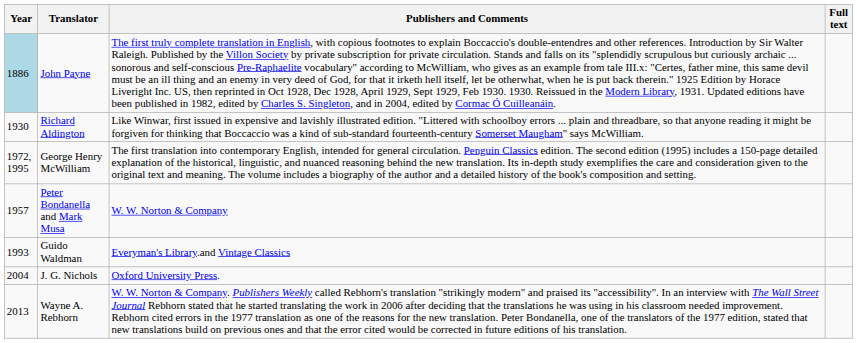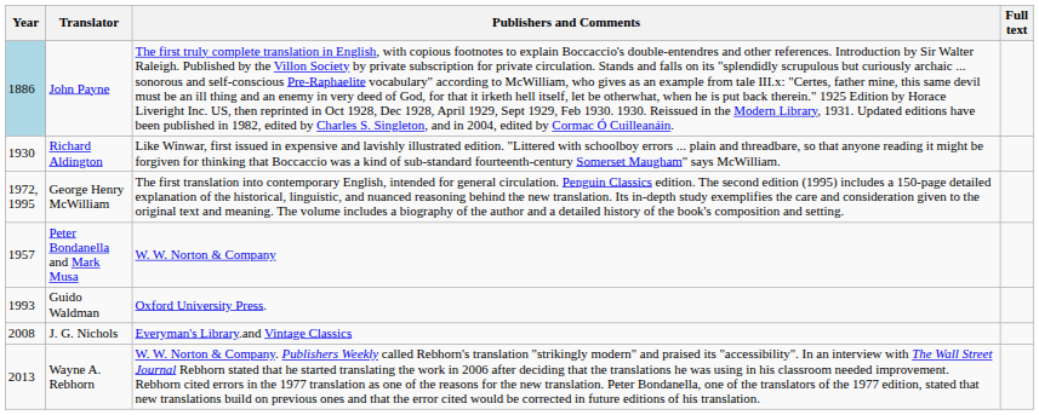 <table class="sortable wikitable">
 <tr>
 <th>Year</th>
 <th>Translator</th>
 <th>Publishers and Comments</th>
 <th>Full text</th>
 </tr>
 <tr>
 <td style="background: lightblue;">1886</td>
 <td><a href='#'>John Payne</a></td>
 <td><a href='#'>The first truly complete translation in English</a>, with copious footnotes to explain Boccaccio's double-entendres and other references. Introduction by Sir Walter Raleigh. Published by the <a href='#'>Villon Society</a> by private subscription for private circulation. Stands and falls on its "splendidly scrupulous but curiously archaic ... sonorous and self-conscious <a href='#'>Pre-Raphaelite</a> vocabulary" according to McWilliam, who gives as an example from tale III.x: "Certes, father mine, this same devil must be an ill thing and an enemy in very deed of God, for that it irketh hell itself, let be otherwhat, when he is put back therein." 1925 Edition by Horace Liveright Inc. US, then reprinted in Oct 1928, Dec 1928, April 1929, Sept 1929, Feb 1930. 1930.  Reissued in the <a href='#'>Modern Library</a>, 1931.  Updated editions have been published in 1982, edited by <a href='#'>Charles S. Singleton</a>, and in 2004, edited by <a href='#'>Cormac Ó Cuilleanáin</a>.</td>
 <td></td>
 </tr>
 <tr>
 <td>1930</td>
 <td><a href='#'>Richard Aldington</a></td>
 <td>Like Winwar, first issued in expensive and lavishly illustrated edition. "Littered with schoolboy errors ... plain and threadbare, so that anyone reading it might be forgiven for thinking that Boccaccio was a kind of sub-standard fourteenth-century <a href='#'>Somerset Maugham</a>" says McWilliam.</td>
 <td></td>
 </tr>
 <tr>
 <td>1972, 1995</td>
 <td>George Henry McWilliam</td>
 <td>The first translation into contemporary English, intended for general circulation. <a href='#'>Penguin Classics</a> edition. The second edition (1995) includes a 150-page detailed explanation of the historical, linguistic, and nuanced reasoning behind the new translation. Its in-depth study exemplifies the care and consideration given to the original text and meaning. The volume includes a biography of the author and a detailed history of the book's composition and setting.</td>
 <td></td>
 </tr>
 <tr>
 <td>1957</td>
 <td><a href='#'>Peter Bondanella</a> and <a href='#'>Mark Musa</a></td>
 <td><a href='#'>W. W. Norton & Company</a></td>
 <td></td>
 </tr>
 <tr>
 <td>1993</td>
 <td>Guido Waldman</td>
-<td><a href='#'>Everyman's Library</a>.and <a href='#'>Vintage Classics</a></td>
+<td><a href='#'>Oxford University Press</a>.</td>
 <td></td>
 </tr>
 <tr>
-<td>2004</td>
+<td>2008</td>
 <td>J. G. Nichols</td>
-<td><a href='#'>Oxford University Press</a>.</td>
+<td><a href='#'>Everyman's Library</a>.and <a href='#'>Vintage Classics</a></td>
 <td></td>
 </tr>
 <tr>
 <td>2013</td>
 <td>Wayne A. Rebhorn</td>
 <td><a href='#'>W. W. Norton & Company</a>. <em><a href='#'>Publishers Weekly</a></em> called Rebhorn's translation "strikingly modern" and praised its "accessibility". In an interview with <em><a href='#'>The Wall Street Journal</a></em> Rebhorn stated that he started translating the work in 2006 after deciding that the translations he was using in his classroom needed improvement. Rebhorn cited errors in the 1977 translation as one of the reasons for the new translation. Peter Bondanella, one of the translators of the 1977 edition, stated that new translations build on previous ones and that the error cited would be corrected in future editions of his translation.</td>
 <td></td>
 </tr>
 </table>
